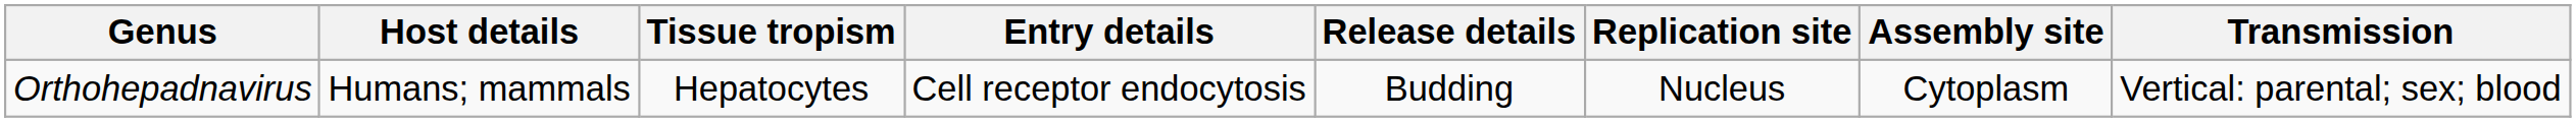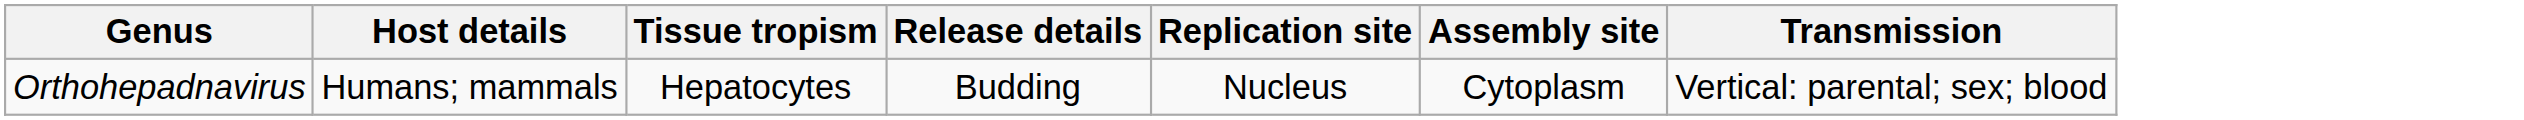 <table class="wikitable sortable" style="text-align:center">
 <tr>
 <th>Genus</th>
 <th>Host details</th>
 <th>Tissue tropism</th>
-<th>Entry details</th>
 <th>Release details</th>
 <th>Replication site</th>
 <th>Assembly site</th>
 <th>Transmission</th>
 </tr>
 <tr>
 <td><em>Orthohepadnavirus</em></td>
 <td>Humans; mammals</td>
 <td>Hepatocytes</td>
-<td>Cell receptor endocytosis</td>
 <td>Budding</td>
 <td>Nucleus</td>
 <td>Cytoplasm</td>
 <td>Vertical: parental; sex; blood</td>
 </tr>
 </table>
